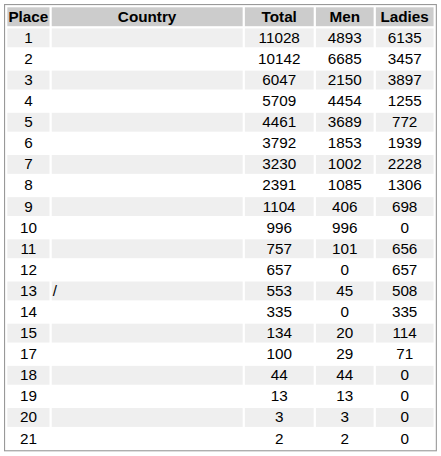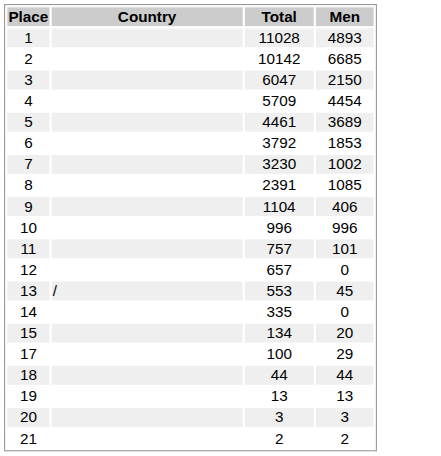 <table border="0" style="border: 1px solid #999; background-color:#FFFFFF; text-align:center; font-size:86%; line-height:15px;">
 <tr align="center" bgcolor="#CCCCCC">
 <th width=35>Place</th>
 <th width=170>Country</th>
 <th width=60>Total</th>
 <th width=50>Men</th>
-<th width=50>Ladies</th>
 </tr>
 <tr bgcolor="#EFEFEF">
 <td>1</td>
 <td align="left"></td>
 <td>11028</td>
 <td>4893</td>
-<td>6135</td>
 </tr>
 <tr>
 <td>2</td>
 <td align="left"></td>
 <td>10142</td>
 <td>6685</td>
-<td>3457</td>
 </tr>
 <tr bgcolor="#EFEFEF">
 <td>3</td>
 <td align="left"></td>
 <td>6047</td>
 <td>2150</td>
-<td>3897</td>
 </tr>
 <tr>
 <td>4</td>
 <td align="left"></td>
 <td>5709</td>
 <td>4454</td>
-<td>1255</td>
 </tr>
 <tr bgcolor="#EFEFEF">
 <td>5</td>
 <td align="left"></td>
 <td>4461</td>
 <td>3689</td>
-<td>772</td>
 </tr>
 <tr>
 <td>6</td>
 <td align="left"></td>
 <td>3792</td>
 <td>1853</td>
-<td>1939</td>
 </tr>
 <tr bgcolor="#EFEFEF">
 <td>7</td>
 <td align="left"></td>
 <td>3230</td>
 <td>1002</td>
-<td>2228</td>
 </tr>
 <tr>
 <td>8</td>
 <td align="left"></td>
 <td>2391</td>
 <td>1085</td>
-<td>1306</td>
 </tr>
 <tr bgcolor="#EFEFEF">
 <td>9</td>
 <td align="left"></td>
 <td>1104</td>
 <td>406</td>
-<td>698</td>
 </tr>
 <tr>
 <td>10</td>
 <td align="left"></td>
 <td>996</td>
 <td>996</td>
-<td>0</td>
 </tr>
 <tr bgcolor="#EFEFEF">
 <td>11</td>
 <td align="left"></td>
 <td>757</td>
 <td>101</td>
-<td>656</td>
 </tr>
 <tr>
 <td>12</td>
 <td align="left"></td>
 <td>657</td>
 <td>0</td>
-<td>657</td>
 </tr>
 <tr bgcolor="#EFEFEF">
 <td>13</td>
 <td align="left">/</td>
 <td>553</td>
 <td>45</td>
-<td>508</td>
 </tr>
 <tr>
 <td>14</td>
 <td align="left"></td>
 <td>335</td>
 <td>0</td>
-<td>335</td>
 </tr>
 <tr bgcolor="#EFEFEF">
 <td>15</td>
 <td align="left"></td>
 <td>134</td>
 <td>20</td>
-<td>114</td>
 </tr>
 <tr>
 <td>17</td>
 <td align="left"></td>
 <td>100</td>
 <td>29</td>
-<td>71</td>
 </tr>
 <tr bgcolor="#EFEFEF">
 <td>18</td>
 <td align="left"></td>
 <td>44</td>
 <td>44</td>
-<td>0</td>
 </tr>
 <tr>
 <td>19</td>
 <td align="left"></td>
 <td>13</td>
 <td>13</td>
-<td>0</td>
 </tr>
 <tr bgcolor="#EFEFEF">
 <td>20</td>
 <td align="left"></td>
 <td>3</td>
 <td>3</td>
-<td>0</td>
 </tr>
 <tr>
 <td>21</td>
 <td align="left"></td>
 <td>2</td>
 <td>2</td>
-<td>0</td>
 </tr>
 </table>
